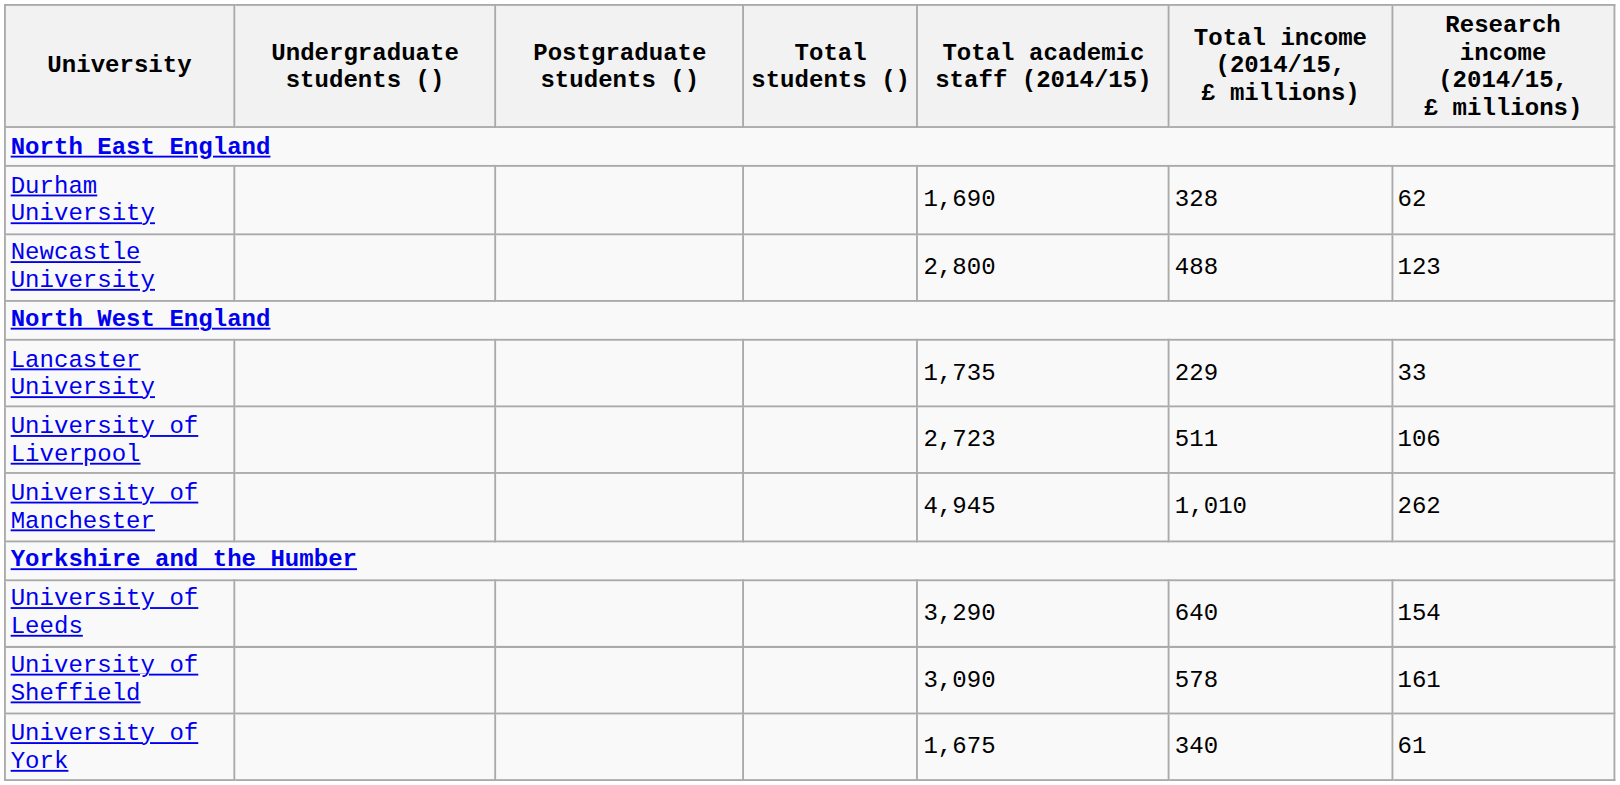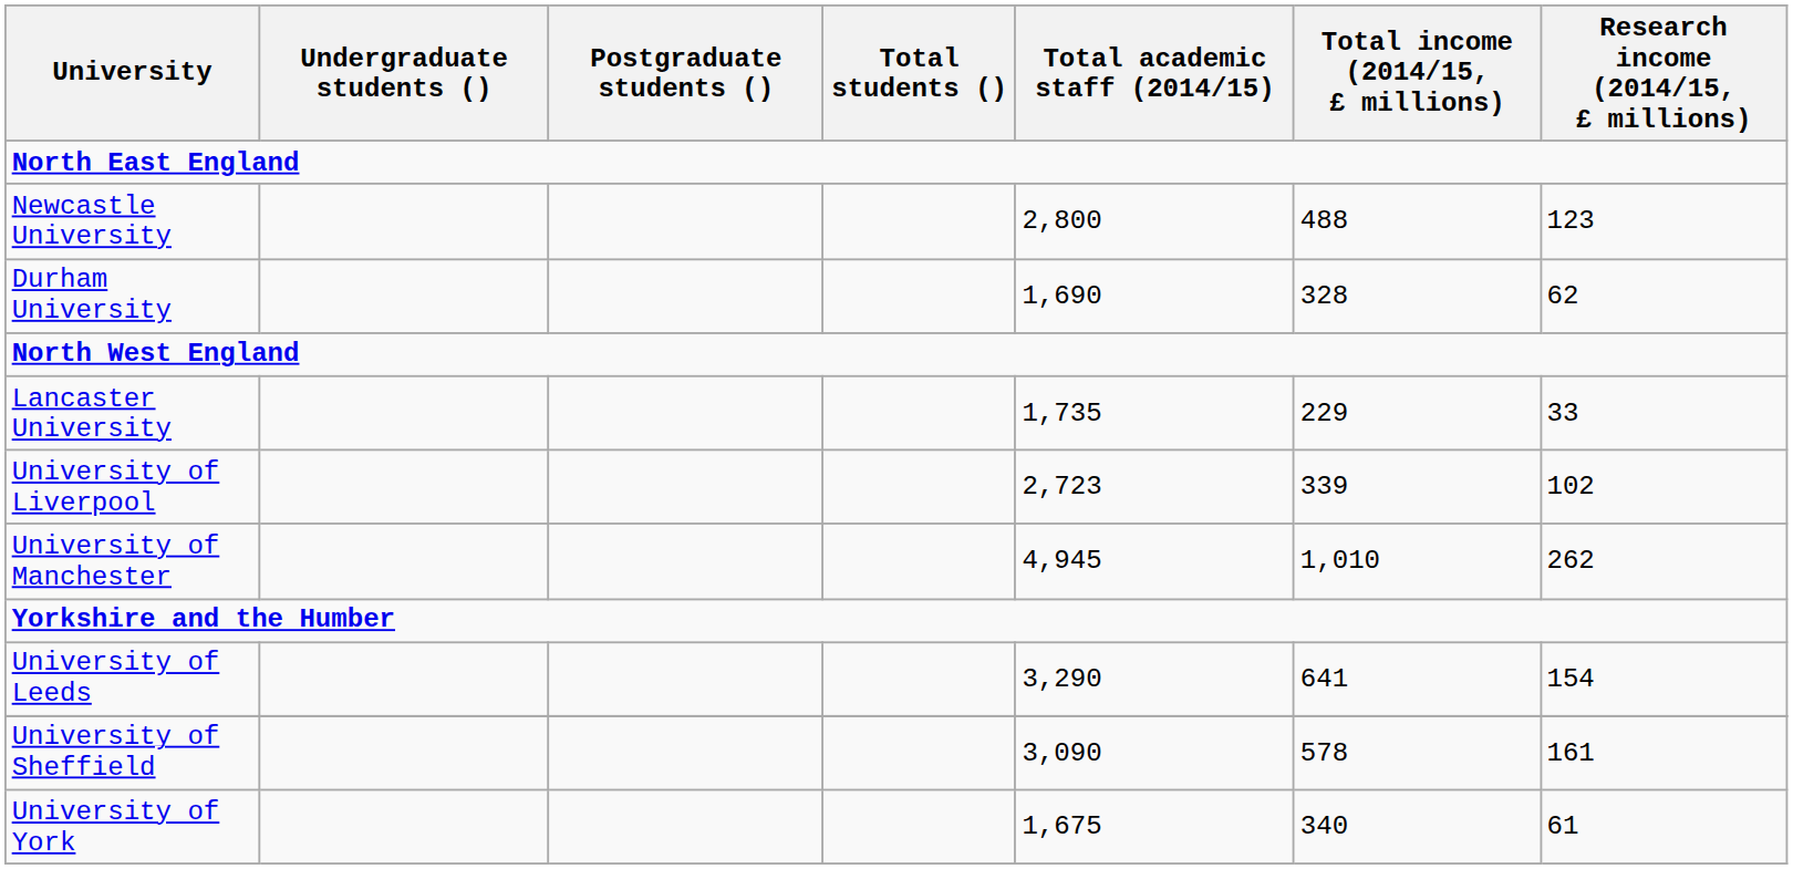 <table class="wikitable">
 <tr>
 <th>University</th>
 <th>Undergraduate students ()</th>
 <th>Postgraduate students ()</th>
 <th>Total students ()</th>
 <th>Total academic staff (2014/15)</th>
 <th data-sort-type="currency">Total income<br>(2014/15, £ millions)</th>
 <th>Research income<br>(2014/15, £ millions)</th>
 </tr>
 <tr>
 <td colspan=7><strong><a href='#'>North East England</a></strong></td>
 </tr>
 <tr>
+<td><a href='#'>Newcastle University</a></td>
+<td></td>
+<td></td>
+<td></td>
+<td>2,800</td>
+<td>488</td>
+<td>123</td>
+</tr>
+<tr>
 <td><a href='#'>Durham University</a></td>
 <td></td>
 <td></td>
 <td></td>
 <td>1,690</td>
 <td>328</td>
 <td>62</td>
-</tr>
-<tr>
-<td><a href='#'>Newcastle University</a></td>
-<td></td>
-<td></td>
-<td></td>
-<td>2,800</td>
-<td>488</td>
-<td>123</td>
 </tr>
 <tr>
 <td colspan=7><strong><a href='#'>North West England</a></strong></td>
 </tr>
 <tr>
 <td><a href='#'>Lancaster University</a></td>
 <td></td>
 <td></td>
 <td></td>
 <td>1,735</td>
 <td>229</td>
 <td>33</td>
 </tr>
 <tr>
 <td><a href='#'>University of Liverpool</a></td>
 <td></td>
 <td></td>
 <td></td>
 <td>2,723</td>
-<td>511</td>
-<td>106</td>
+<td>339</td>
+<td>102</td>
 </tr>
 <tr>
 <td><a href='#'>University of Manchester</a></td>
 <td></td>
 <td></td>
 <td></td>
 <td>4,945</td>
 <td>1,010</td>
 <td>262</td>
 </tr>
 <tr>
 <td colspan=7><strong><a href='#'>Yorkshire and the Humber</a></strong></td>
 </tr>
 <tr>
 <td><a href='#'>University of Leeds</a></td>
 <td></td>
 <td></td>
 <td></td>
 <td>3,290</td>
-<td>640</td>
+<td>641</td>
 <td>154</td>
 </tr>
 <tr>
 </tr>
 <tr>
 <td><a href='#'>University of Sheffield</a></td>
 <td></td>
 <td></td>
 <td></td>
 <td>3,090</td>
 <td>578</td>
 <td>161</td>
 </tr>
 <tr>
 <td><a href='#'>University of York</a></td>
 <td></td>
 <td></td>
 <td></td>
 <td>1,675</td>
 <td>340</td>
 <td>61</td>
 </tr>
 </table>
